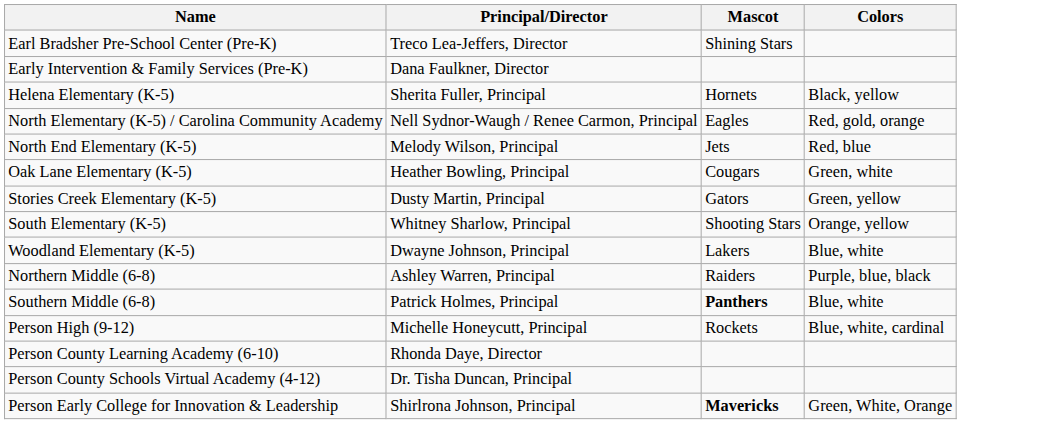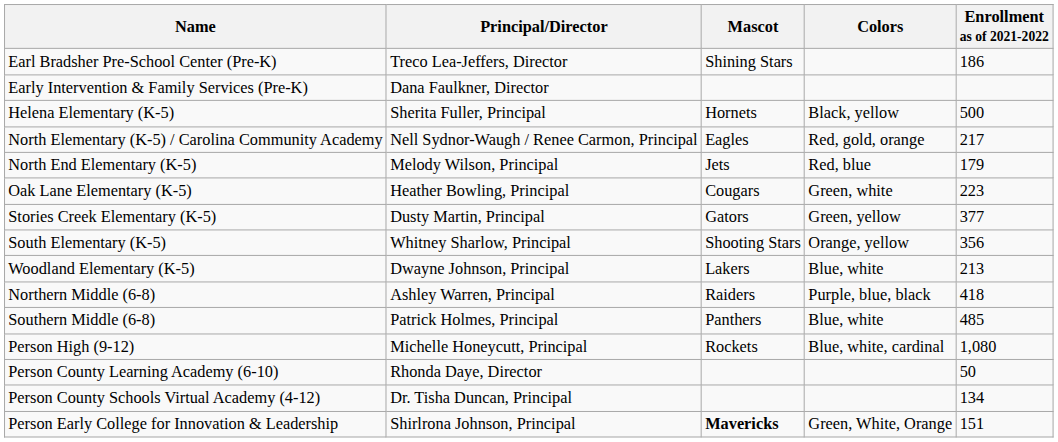 <table class="wikitable sortable">
 <tr>
 <th>Name</th>
 <th>Principal/Director</th>
 <th>Mascot</th>
 <th>Colors</th>
+<th>Enrollment<br><small>as of 2021-2022</small></th>
 </tr>
 <tr>
 <td>Earl Bradsher Pre-School Center (Pre-K)</td>
 <td>Treco Lea-Jeffers, Director</td>
 <td>Shining Stars</td>
 <td></td>
+<td>186</td>
 </tr>
 <tr>
 <td>Early Intervention & Family Services (Pre-K)</td>
 <td>Dana Faulkner, Director</td>
+<td></td>
 <td></td>
 <td></td>
 </tr>
 <tr>
 <td>Helena Elementary (K-5)</td>
 <td>Sherita Fuller, Principal</td>
 <td>Hornets</td>
 <td>Black, yellow</td>
+<td>500</td>
 </tr>
 <tr>
 <td>North Elementary (K-5) / Carolina Community Academy</td>
 <td>Nell Sydnor-Waugh / Renee Carmon, Principal</td>
 <td>Eagles</td>
 <td>Red, gold, orange</td>
+<td>217</td>
 </tr>
 <tr>
 <td>North End Elementary (K-5)</td>
 <td>Melody Wilson, Principal</td>
 <td>Jets</td>
 <td>Red, blue</td>
+<td>179</td>
 </tr>
 <tr>
 <td>Oak Lane Elementary (K-5)</td>
 <td>Heather Bowling, Principal</td>
 <td>Cougars</td>
 <td>Green, white</td>
+<td>223</td>
 </tr>
 <tr>
 <td>Stories Creek Elementary (K-5)</td>
 <td>Dusty Martin, Principal</td>
 <td>Gators</td>
 <td>Green, yellow</td>
+<td>377</td>
 </tr>
 <tr>
 <td>South Elementary (K-5)</td>
 <td>Whitney Sharlow, Principal</td>
 <td>Shooting Stars</td>
 <td>Orange, yellow</td>
+<td>356</td>
 </tr>
 <tr>
 <td>Woodland Elementary (K-5)</td>
 <td>Dwayne Johnson, Principal</td>
 <td>Lakers</td>
 <td>Blue, white</td>
+<td>213</td>
 </tr>
 <tr>
 <td>Northern Middle (6-8)</td>
 <td>Ashley Warren, Principal</td>
 <td>Raiders</td>
 <td>Purple, blue, black</td>
+<td>418</td>
 </tr>
 <tr>
 <td>Southern Middle (6-8)</td>
 <td>Patrick Holmes, Principal</td>
-<td><strong>Panthers</strong></td>
+<td>Panthers</td>
 <td>Blue, white</td>
+<td>485</td>
 </tr>
 <tr>
 <td>Person High (9-12)</td>
 <td>Michelle Honeycutt, Principal</td>
 <td>Rockets</td>
 <td>Blue, white, cardinal</td>
+<td>1,080</td>
 </tr>
 <tr>
 <td>Person County Learning Academy (6-10)</td>
 <td>Rhonda Daye, Director</td>
 <td></td>
 <td></td>
+<td>50</td>
 </tr>
 <tr>
 <td>Person County Schools Virtual Academy (4-12)</td>
 <td>Dr. Tisha Duncan, Principal</td>
 <td></td>
 <td></td>
+<td>134</td>
 </tr>
 <tr>
 <td>Person Early College for Innovation & Leadership</td>
 <td>Shirlrona Johnson, Principal</td>
 <td><strong>Mavericks</strong></td>
 <td>Green, White, Orange</td>
+<td>151</td>
 </tr>
 </table>
